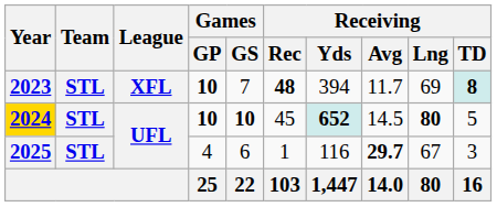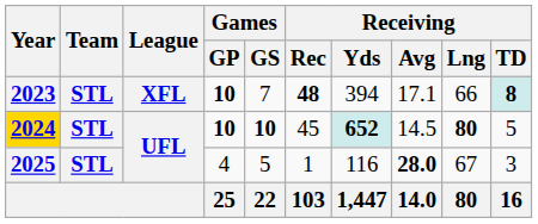 <table class="wikitable" style="text-align:center;">
 <tr>
 <th rowspan="2">Year</th>
 <th rowspan="2">Team</th>
 <th rowspan="2">League</th>
 <th colspan="2">Games</th>
 <th colspan="5">Receiving</th>
 </tr>
 <tr>
 <th>GP</th>
 <th>GS</th>
 <th>Rec</th>
 <th>Yds</th>
 <th>Avg</th>
 <th>Lng</th>
 <th>TD</th>
 </tr>
 <tr>
 <th><a href='#'>2023</a></th>
 <th><a href='#'>STL</a></th>
 <th><a href='#'>XFL</a></th>
 <td><strong>10</strong></td>
 <td>7</td>
 <td><strong>48</strong></td>
 <td>394</td>
-<td>11.7</td>
-<td>69</td>
+<td>17.1</td>
+<td>66</td>
 <td style="background:#cfecec;"><strong>8</strong></td>
 </tr>
 <tr>
 <th style="background:#ffd700;"><a href='#'>2024</a></th>
 <th><a href='#'>STL</a></th>
 <th rowspan="2"><a href='#'>UFL</a></th>
 <td><strong>10</strong></td>
 <td><strong>10</strong></td>
 <td>45</td>
 <td style="background:#cfecec;"><strong>652</strong></td>
 <td>14.5</td>
 <td><strong>80</strong></td>
 <td>5</td>
 </tr>
 <tr>
 <th><a href='#'>2025</a></th>
 <th><a href='#'>STL</a></th>
 <td>4</td>
-<td>6</td>
+<td>5</td>
 <td>1</td>
 <td>116</td>
-<td><strong>29.7</strong></td>
+<td><strong>28.0</strong></td>
 <td>67</td>
 <td>3</td>
 </tr>
 <tr>
 <th colspan="3"></th>
 <th>25</th>
 <th>22</th>
 <th>103</th>
 <th>1,447</th>
 <th>14.0</th>
 <th>80</th>
 <th>16</th>
 </tr>
 </table>
